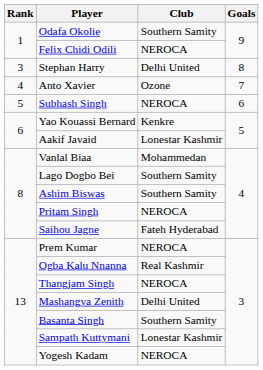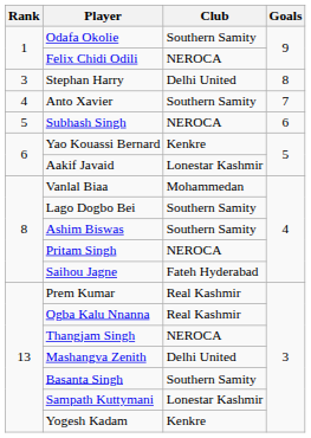 <table class="wikitable" style="text-align:center">
 <tr>
 <th>Rank</th>
 <th>Player</th>
 <th>Club</th>
 <th>Goals</th>
 </tr>
 <tr>
 <td rowspan="2">1</td>
 <td align="left"> <a href='#'>Odafa Okolie</a></td>
 <td align="left">Southern Samity</td>
 <td rowspan="2">9</td>
 </tr>
 <tr>
 <td align="left"> <a href='#'>Felix Chidi Odili</a></td>
 <td align="left">NEROCA</td>
 </tr>
 <tr>
 <td rowspan="1">3</td>
 <td align="left"> Stephan Harry</td>
 <td align="left">Delhi United</td>
 <td rowspan="1">8</td>
 </tr>
 <tr>
 <td rowspan="1">4</td>
 <td align="left"> Anto Xavier</td>
-<td align="left">Ozone</td>
+<td align="left">Southern Samity</td>
 <td rowspan="1">7</td>
 </tr>
 <tr>
 <td rowspan="1">5</td>
 <td align="left"> <a href='#'>Subhash Singh</a></td>
 <td align="left">NEROCA</td>
 <td rowspan="1">6</td>
 </tr>
 <tr>
 <td rowspan="2">6</td>
 <td align="left"> Yao Kouassi Bernard</td>
 <td align="left">Kenkre</td>
 <td rowspan="2">5</td>
 </tr>
 <tr>
 <td align="left"> Aakif Javaid</td>
 <td align="left">Lonestar Kashmir</td>
 </tr>
 <tr>
 <td rowspan="5">8</td>
 <td align="left"> Vanlal Biaa</td>
 <td align="left">Mohammedan</td>
 <td rowspan="5">4</td>
 </tr>
 <tr>
 <td align="left"> Lago Dogbo Bei</td>
 <td align="left">Southern Samity</td>
 </tr>
 <tr>
 <td align="left"> <a href='#'>Ashim Biswas</a></td>
 <td align="left">Southern Samity</td>
 </tr>
 <tr>
 <td align="left"> <a href='#'>Pritam Singh</a></td>
 <td align="left">NEROCA</td>
 </tr>
 <tr>
 <td align="left"> <a href='#'>Saihou Jagne</a></td>
 <td align="left">Fateh Hyderabad</td>
 </tr>
 <tr>
 <td rowspan="7">13</td>
 <td align="left"> Prem Kumar</td>
-<td align="left">NEROCA</td>
+<td align="left">Real Kashmir</td>
 <td rowspan="7">3</td>
 </tr>
 <tr>
 <td align="left"> <a href='#'>Ogba Kalu Nnanna</a></td>
 <td align="left">Real Kashmir</td>
 </tr>
 <tr>
 <td align="left"> <a href='#'>Thangjam Singh</a></td>
 <td align="left">NEROCA</td>
 </tr>
 <tr>
 <td align="left"> <a href='#'>Mashangva Zenith</a></td>
 <td align="left">Delhi United</td>
 </tr>
 <tr>
 <td align="left"> <a href='#'>Basanta Singh</a></td>
 <td align="left">Southern Samity</td>
 </tr>
 <tr>
 <td align="left"> <a href='#'>Sampath Kuttymani</a></td>
 <td align="left">Lonestar Kashmir</td>
 </tr>
 <tr>
 <td align="left"> Yogesh Kadam</td>
-<td align="left">NEROCA</td>
+<td align="left">Kenkre</td>
 </tr>
 </table>
